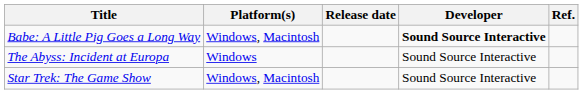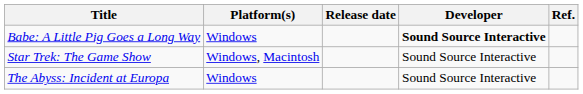 <table class="wikitable sortable">
 <tr>
 <th>Title</th>
 <th>Platform(s)</th>
 <th>Release date</th>
 <th>Developer</th>
 <th>Ref.</th>
 </tr>
 <tr>
 <td><em><a href='#'>Babe: A Little Pig Goes a Long Way</a></em></td>
+<td><a href='#'>Windows</a></td>
+<td></td>
+<td><strong>Sound Source Interactive</strong></td>
+<td></td>
+</tr>
+<tr>
+<td><em><a href='#'>Star Trek: The Game Show</a></em></td>
 <td><a href='#'>Windows</a>, <a href='#'>Macintosh</a></td>
 <td></td>
-<td><strong>Sound Source Interactive</strong></td>
+<td>Sound Source Interactive</td>
 <td></td>
 </tr>
 <tr>
 <td><em><a href='#'>The Abyss: Incident at Europa</a></em></td>
 <td><a href='#'>Windows</a></td>
 <td></td>
 <td>Sound Source Interactive</td>
 <td></td>
 </tr>
-<tr>
-<td><em><a href='#'>Star Trek: The Game Show</a></em></td>
-<td><a href='#'>Windows</a>, <a href='#'>Macintosh</a></td>
-<td></td>
-<td>Sound Source Interactive</td>
-<td></td>
-</tr>
 </table>
